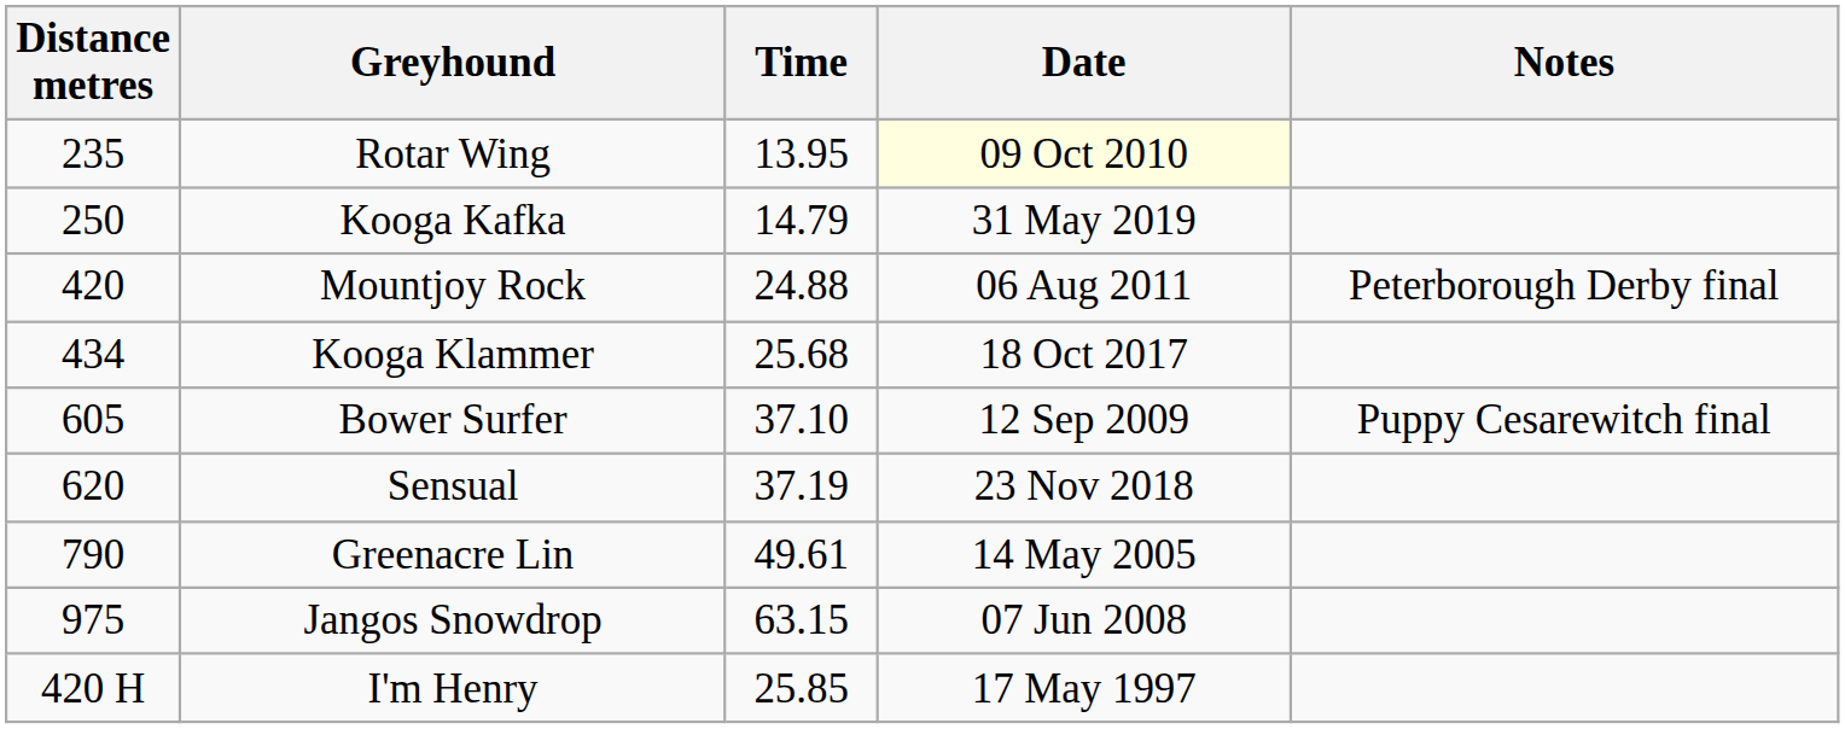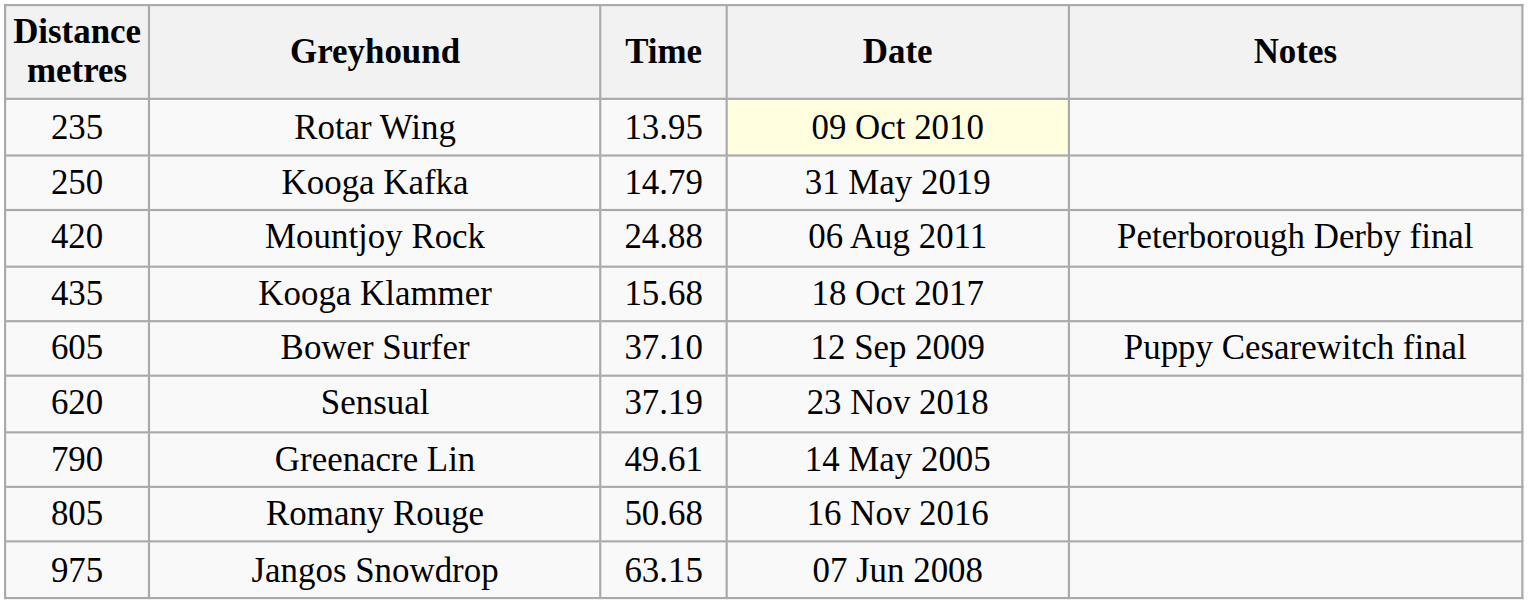 <table class="wikitable" style="font-size: 100%">
 <tr>
 <th width=50>Distance<br>metres</th>
 <th width=200>Greyhound</th>
 <th width=50>Time</th>
 <th width=150>Date</th>
 <th width=200>Notes</th>
 </tr>
 <tr align=center>
 <td>235</td>
 <td>Rotar Wing </td>
 <td>13.95</td>
 <td style="background: lightyellow;">09 Oct 2010</td>
 <td></td>
 </tr>
 <tr align=center>
 <td>250</td>
 <td>Kooga Kafka </td>
 <td>14.79</td>
 <td>31 May 2019</td>
 <td></td>
 </tr>
 <tr align=center>
 <td>420</td>
 <td>Mountjoy Rock </td>
 <td>24.88</td>
 <td>06 Aug 2011</td>
 <td>Peterborough Derby final</td>
 </tr>
 <tr align=center>
-<td>434</td>
+<td>435</td>
 <td>Kooga Klammer </td>
-<td>25.68</td>
+<td>15.68</td>
 <td>18 Oct 2017</td>
 <td></td>
 </tr>
 <tr align=center>
 <td>605</td>
 <td>Bower Surfer </td>
 <td>37.10</td>
 <td>12 Sep 2009</td>
 <td>Puppy Cesarewitch final</td>
 </tr>
 <tr align=center>
 <td>620</td>
 <td>Sensual </td>
 <td>37.19</td>
 <td>23 Nov 2018</td>
 <td></td>
 </tr>
 <tr align=center>
 <td>790</td>
 <td>Greenacre Lin </td>
 <td>49.61</td>
 <td>14 May 2005</td>
 <td></td>
 </tr>
 <tr align=center>
+<td>805</td>
+<td>Romany Rouge </td>
+<td>50.68</td>
+<td>16 Nov 2016</td>
+<td></td>
+</tr>
+<tr align=center>
 <td>975</td>
 <td>Jangos Snowdrop </td>
 <td>63.15</td>
 <td>07 Jun 2008</td>
 <td></td>
 </tr>
-<tr align=center>
-<td>420 H</td>
-<td>I'm Henry </td>
-<td>25.85</td>
-<td>17 May 1997</td>
-<td></td>
-</tr>
 </table>
